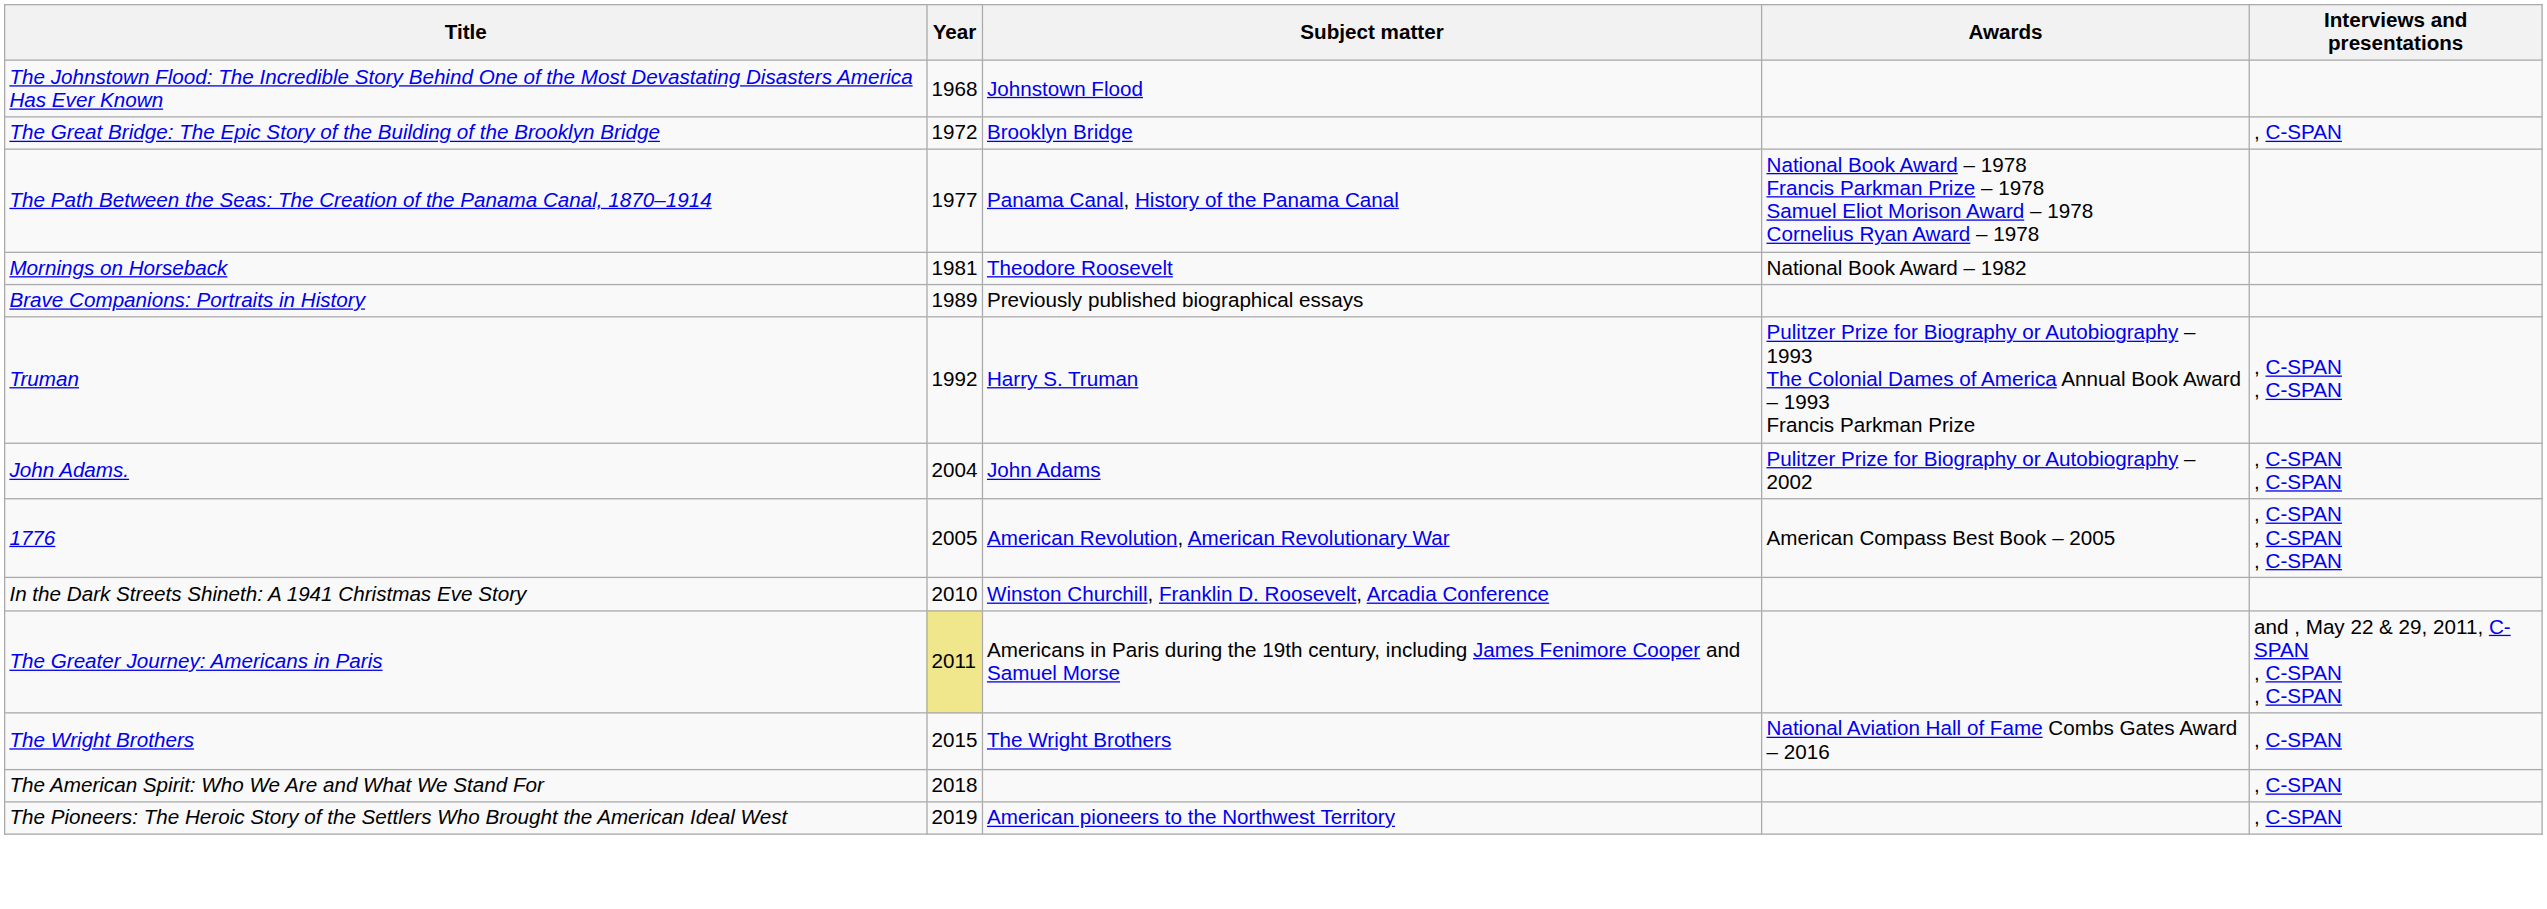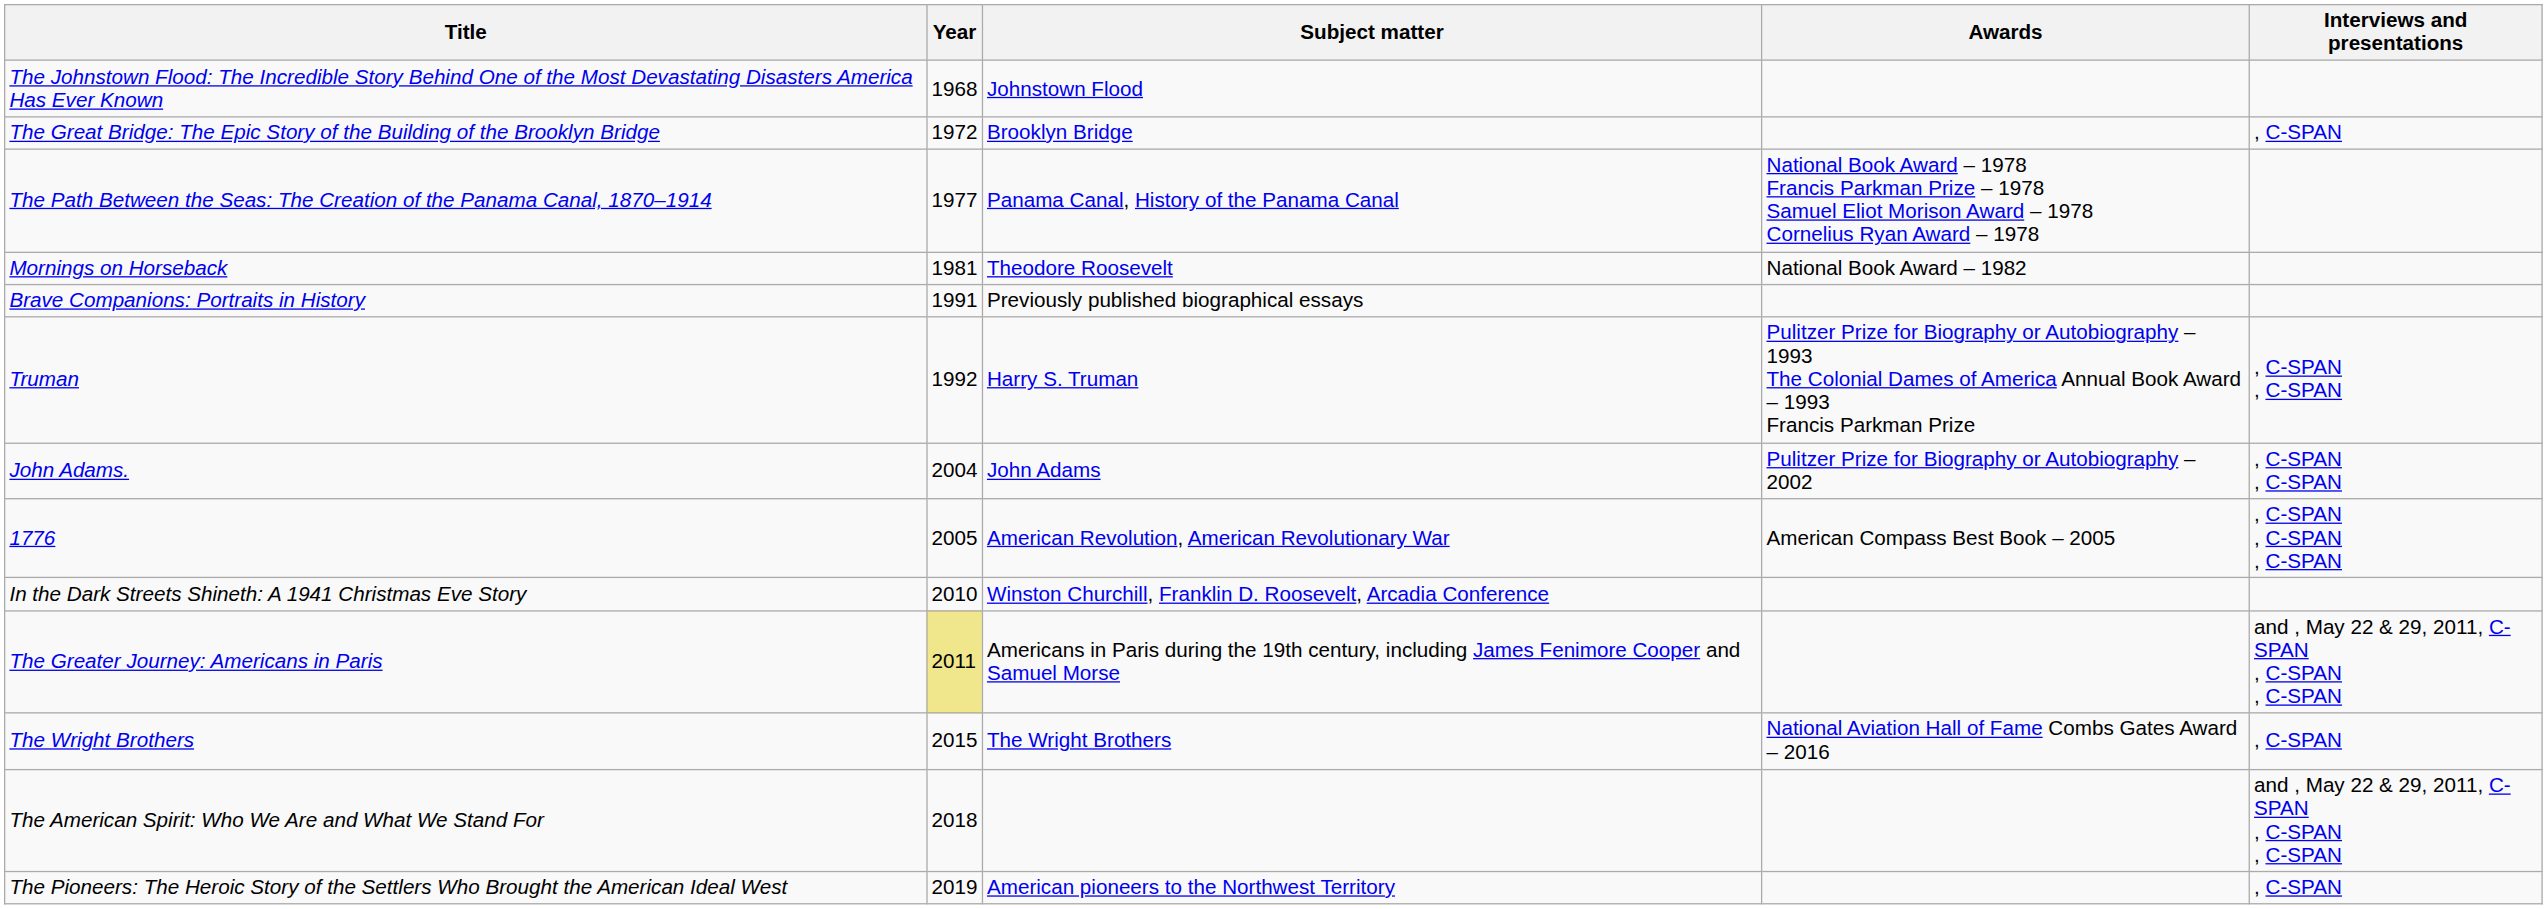 <table class="wikitable">
 <tr>
 <th>Title</th>
 <th>Year</th>
 <th>Subject matter</th>
 <th>Awards</th>
 <th>Interviews and presentations</th>
 </tr>
 <tr>
 <td><em><a href='#'>The Johnstown Flood: The Incredible Story Behind One of the Most Devastating Disasters America Has Ever Known</a></em></td>
 <td>1968</td>
 <td><a href='#'>Johnstown Flood</a></td>
 <td></td>
 <td></td>
 </tr>
 <tr>
 <td><em><a href='#'>The Great Bridge: The Epic Story of the Building of the Brooklyn Bridge</a></em></td>
 <td>1972</td>
 <td><a href='#'>Brooklyn Bridge</a></td>
 <td></td>
 <td>, <a href='#'>C-SPAN</a></td>
 </tr>
 <tr>
 <td><em><a href='#'>The Path Between the Seas: The Creation of the Panama Canal, 1870–1914</a></em></td>
 <td>1977</td>
 <td><a href='#'>Panama Canal</a>, <a href='#'>History of the Panama Canal</a></td>
 <td><a href='#'>National Book Award</a> – 1978<br><a href='#'>Francis Parkman Prize</a> – 1978<br><a href='#'>Samuel Eliot Morison Award</a> – 1978<br><a href='#'>Cornelius Ryan Award</a> – 1978</td>
 <td></td>
 </tr>
 <tr>
 <td><em><a href='#'>Mornings on Horseback</a></em></td>
 <td>1981</td>
 <td><a href='#'>Theodore Roosevelt</a></td>
 <td>National Book Award – 1982</td>
 <td></td>
 </tr>
 <tr>
 <td><em><a href='#'>Brave Companions: Portraits in History</a></em></td>
-<td>1989</td>
+<td>1991</td>
 <td>Previously published biographical essays</td>
 <td></td>
 <td></td>
 </tr>
 <tr>
 <td><em><a href='#'>Truman</a></em></td>
 <td>1992</td>
 <td><a href='#'>Harry S. Truman</a></td>
 <td><a href='#'>Pulitzer Prize for Biography or Autobiography</a> – 1993 <br><a href='#'>The Colonial Dames of America</a> Annual Book Award – 1993<br>Francis Parkman Prize</td>
 <td>, <a href='#'>C-SPAN</a><br>, <a href='#'>C-SPAN</a></td>
 </tr>
 <tr>
 <td><em><a href='#'>John Adams.</a></em></td>
 <td>2004</td>
 <td><a href='#'>John Adams</a></td>
 <td><a href='#'>Pulitzer Prize for Biography or Autobiography</a> – 2002</td>
 <td>, <a href='#'>C-SPAN</a><br>, <a href='#'>C-SPAN</a></td>
 </tr>
 <tr>
 <td><em><a href='#'>1776</a></em></td>
 <td>2005</td>
 <td><a href='#'>American Revolution</a>, <a href='#'>American Revolutionary War</a></td>
 <td>American Compass Best Book – 2005</td>
 <td>, <a href='#'>C-SPAN</a><br>, <a href='#'>C-SPAN</a><br>, <a href='#'>C-SPAN</a><br></td>
 </tr>
 <tr>
 <td><em>In the Dark Streets Shineth: A 1941 Christmas Eve Story</em></td>
 <td>2010</td>
 <td><a href='#'>Winston Churchill</a>, <a href='#'>Franklin D. Roosevelt</a>, <a href='#'>Arcadia Conference</a></td>
 <td></td>
 <td></td>
 </tr>
 <tr>
 <td><em><a href='#'>The Greater Journey: Americans in Paris</a></em></td>
 <td style="background: khaki;">2011</td>
 <td>Americans in Paris during the 19th century, including <a href='#'>James Fenimore Cooper</a> and <a href='#'>Samuel Morse</a></td>
 <td></td>
 <td> and , May 22 & 29, 2011, <a href='#'>C-SPAN</a><br>, <a href='#'>C-SPAN</a><br>, <a href='#'>C-SPAN</a></td>
 </tr>
 <tr>
 <td><em><a href='#'>The Wright Brothers</a></em></td>
 <td>2015</td>
 <td><a href='#'>The Wright Brothers</a></td>
 <td><a href='#'>National Aviation Hall of Fame</a> Combs Gates Award – 2016</td>
 <td>, <a href='#'>C-SPAN</a></td>
 </tr>
 <tr>
 <td><em>The American Spirit: Who We Are and What We Stand For</em></td>
 <td>2018</td>
 <td></td>
 <td></td>
-<td>, <a href='#'>C-SPAN</a></td>
+<td> and , May 22 & 29, 2011, <a href='#'>C-SPAN</a><br>, <a href='#'>C-SPAN</a><br>, <a href='#'>C-SPAN</a></td>
 </tr>
 <tr>
 <td><em>The Pioneers: The Heroic Story of the Settlers Who Brought the American Ideal West</em></td>
 <td>2019</td>
 <td><a href='#'>American pioneers to the Northwest Territory</a></td>
 <td></td>
 <td>, <a href='#'>C-SPAN</a></td>
 </tr>
 </table>
